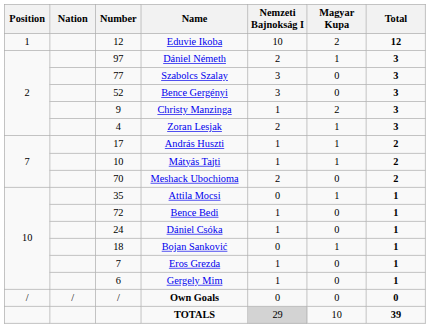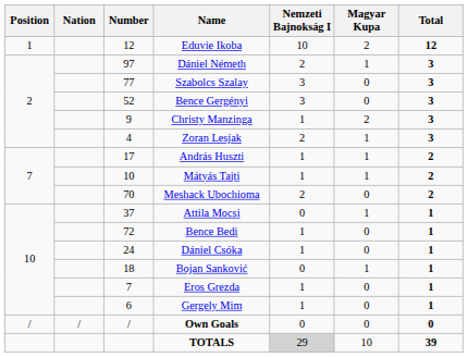 <table class="wikitable" style="font-size: 95%; text-align: center;">
 <tr>
 <th width=60>Position</th>
 <th width=60>Nation</th>
 <th width=60>Number</th>
 <th width=150>Name</th>
 <th width=80>Nemzeti Bajnokság I</th>
 <th width=80>Magyar Kupa</th>
 <th width=80>Total</th>
 </tr>
 <tr>
 <td>1</td>
 <td></td>
 <td>12</td>
 <td><a href='#'>Eduvie Ikoba</a></td>
 <td>10</td>
 <td>2</td>
 <td><strong>12</strong></td>
 </tr>
 <tr>
 <td rowspan="5">2</td>
 <td></td>
 <td>97</td>
 <td><a href='#'>Dániel Németh</a></td>
 <td>2</td>
 <td>1</td>
 <td><strong>3</strong></td>
 </tr>
 <tr>
 <td></td>
 <td>77</td>
 <td><a href='#'>Szabolcs Szalay</a></td>
 <td>3</td>
 <td>0</td>
 <td><strong>3</strong></td>
 </tr>
 <tr>
 <td></td>
 <td>52</td>
 <td><a href='#'>Bence Gergényi</a></td>
 <td>3</td>
 <td>0</td>
 <td><strong>3</strong></td>
 </tr>
 <tr>
 <td></td>
 <td>9</td>
 <td><a href='#'>Christy Manzinga</a></td>
 <td>1</td>
 <td>2</td>
 <td><strong>3</strong></td>
 </tr>
 <tr>
 <td></td>
 <td>4</td>
 <td><a href='#'>Zoran Lesjak</a></td>
 <td>2</td>
 <td>1</td>
 <td><strong>3</strong></td>
 </tr>
 <tr>
 <td rowspan="3">7</td>
 <td></td>
 <td>17</td>
 <td><a href='#'>András Huszti</a></td>
 <td>1</td>
 <td>1</td>
 <td><strong>2</strong></td>
 </tr>
 <tr>
 <td></td>
 <td>10</td>
 <td><a href='#'>Mátyás Tajti</a></td>
 <td>1</td>
 <td>1</td>
 <td><strong>2</strong></td>
 </tr>
 <tr>
 <td></td>
 <td>70</td>
 <td><a href='#'>Meshack Ubochioma</a></td>
 <td>2</td>
 <td>0</td>
 <td><strong>2</strong></td>
 </tr>
 <tr>
 <td rowspan="6">10</td>
 <td></td>
-<td>35</td>
+<td>37</td>
 <td><a href='#'>Attila Mocsi</a></td>
 <td>0</td>
 <td>1</td>
 <td><strong>1</strong></td>
 </tr>
 <tr>
 <td></td>
 <td>72</td>
 <td><a href='#'>Bence Bedi</a></td>
 <td>1</td>
 <td>0</td>
 <td><strong>1</strong></td>
 </tr>
 <tr>
 <td></td>
 <td>24</td>
 <td><a href='#'>Dániel Csóka</a></td>
 <td>1</td>
 <td>0</td>
 <td><strong>1</strong></td>
 </tr>
 <tr>
 <td></td>
 <td>18</td>
 <td><a href='#'>Bojan Sanković</a></td>
 <td>0</td>
 <td>1</td>
 <td><strong>1</strong></td>
 </tr>
 <tr>
 <td></td>
 <td>7</td>
 <td><a href='#'>Eros Grezda</a></td>
 <td>1</td>
 <td>0</td>
 <td><strong>1</strong></td>
 </tr>
 <tr>
 <td></td>
 <td>6</td>
 <td><a href='#'>Gergely Mim</a></td>
 <td>1</td>
 <td>0</td>
 <td><strong>1</strong></td>
 </tr>
 <tr>
 <td>/</td>
 <td>/</td>
 <td>/</td>
 <td><strong>Own Goals</strong></td>
 <td>0</td>
 <td>0</td>
 <td><strong>0</strong></td>
 </tr>
 <tr>
 <td></td>
 <td></td>
 <td></td>
 <td><strong>TOTALS</strong></td>
 <td style="background: lightgrey;">29</td>
 <td>10</td>
 <td><strong>39</strong></td>
 </tr>
 </table>
